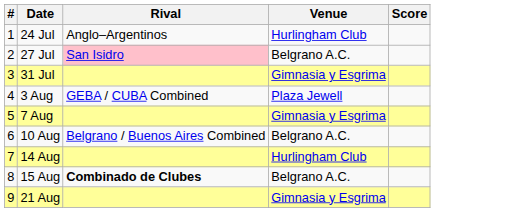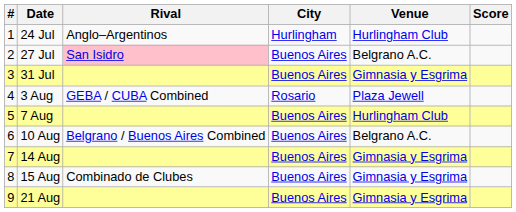 <table class="wikitable sortable">
 <tr>
 <th>#</th>
 <th width= px>Date</th>
 <th width= px>Rival</th>
+<th width= px>City</th>
 <th width= px>Venue</th>
 <th width= x>Score</th>
 </tr>
 <tr>
 <td>1</td>
 <td>24 Jul</td>
 <td>Anglo–Argentinos </td>
+<td><a href='#'>Hurlingham</a></td>
 <td><a href='#'>Hurlingham Club</a></td>
 <td></td>
 </tr>
 <tr>
 <td>2</td>
 <td>27 Jul</td>
 <td style="background: pink;"><a href='#'>San Isidro</a></td>
+<td><a href='#'>Buenos Aires</a></td>
 <td>Belgrano A.C.</td>
 <td></td>
 </tr>
 <tr bgcolor=#ffff99>
 <td>3</td>
 <td>31 Jul</td>
 <td></td>
+<td><a href='#'>Buenos Aires</a></td>
 <td><a href='#'>Gimnasia y Esgrima</a></td>
 <td></td>
 </tr>
 <tr>
 <td>4</td>
 <td>3 Aug</td>
 <td><a href='#'>GEBA</a> / <a href='#'>CUBA</a> Combined</td>
+<td><a href='#'>Rosario</a></td>
 <td><a href='#'>Plaza Jewell</a></td>
 <td></td>
 </tr>
 <tr bgcolor=#ffff99>
 <td>5</td>
 <td>7 Aug</td>
 <td></td>
-<td><a href='#'>Gimnasia y Esgrima</a></td>
+<td><a href='#'>Buenos Aires</a></td>
+<td><a href='#'>Hurlingham Club</a></td>
 <td></td>
 </tr>
 <tr>
 <td>6</td>
 <td>10 Aug</td>
 <td><a href='#'>Belgrano</a> / <a href='#'>Buenos Aires</a> Combined</td>
+<td><a href='#'>Buenos Aires</a></td>
 <td>Belgrano A.C.</td>
 <td></td>
 </tr>
 <tr bgcolor=#ffff99>
 <td>7</td>
 <td>14 Aug</td>
 <td></td>
-<td><a href='#'>Hurlingham Club</a></td>
+<td><a href='#'>Buenos Aires</a></td>
+<td><a href='#'>Gimnasia y Esgrima</a></td>
 <td></td>
 </tr>
 <tr>
 <td>8</td>
 <td>15 Aug</td>
-<td><strong>Combinado de Clubes </strong></td>
-<td>Belgrano A.C.</td>
+<td>Combinado de Clubes </td>
+<td><a href='#'>Buenos Aires</a></td>
+<td><a href='#'>Gimnasia y Esgrima</a></td>
 <td></td>
 </tr>
 <tr bgcolor=#ffff99>
 <td>9</td>
 <td>21 Aug</td>
 <td></td>
+<td><a href='#'>Buenos Aires</a></td>
 <td><a href='#'>Gimnasia y Esgrima</a></td>
 <td></td>
 </tr>
 </table>
